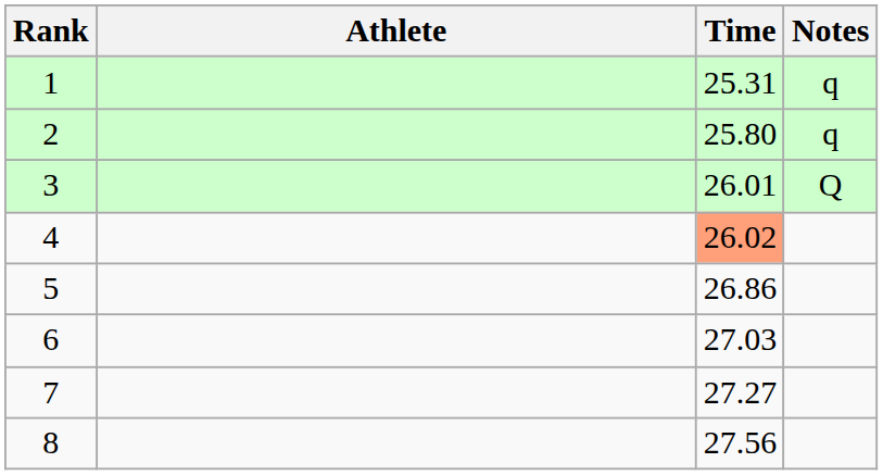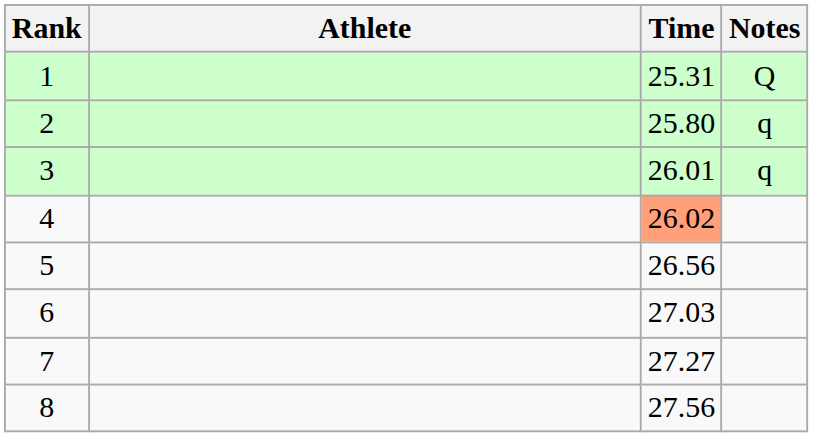 <table class="wikitable" style="text-align:center">
 <tr>
 <th>Rank</th>
 <th Style="width:18em">Athlete</th>
 <th>Time</th>
 <th>Notes</th>
 </tr>
 <tr style="background:#cfc">
 <td>1</td>
 <td style="text-align:left"></td>
 <td>25.31</td>
-<td>q</td>
+<td>Q</td>
 </tr>
 <tr style="background:#cfc">
 <td>2</td>
 <td style="text-align:left"></td>
 <td>25.80</td>
 <td>q</td>
 </tr>
 <tr style="background:#cfc">
 <td>3</td>
 <td style="text-align:left"></td>
 <td>26.01</td>
-<td>Q</td>
+<td>q</td>
 </tr>
 <tr>
 <td>4</td>
 <td style="text-align:left"></td>
 <td style="background: lightsalmon;">26.02</td>
 <td></td>
 </tr>
 <tr>
 <td>5</td>
 <td style="text-align:left"></td>
-<td>26.86</td>
+<td>26.56</td>
 <td></td>
 </tr>
 <tr>
 <td>6</td>
 <td style="text-align:left"></td>
 <td>27.03</td>
 <td></td>
 </tr>
 <tr>
 <td>7</td>
 <td style="text-align:left"></td>
 <td>27.27</td>
 <td></td>
 </tr>
 <tr>
 <td>8</td>
 <td style="text-align:left"></td>
 <td>27.56</td>
 <td></td>
 </tr>
 </table>
